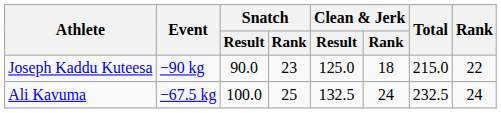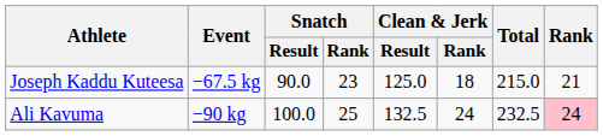 <table class="wikitable" style="font-size:90%">
 <tr>
 <th rowspan="2">Athlete</th>
 <th rowspan="2">Event</th>
 <th colspan="2">Snatch</th>
 <th colspan="2">Clean & Jerk</th>
 <th rowspan="2">Total</th>
 <th rowspan="2">Rank</th>
 </tr>
 <tr style="font-size:95%">
 <th>Result</th>
 <th>Rank</th>
 <th>Result</th>
 <th>Rank</th>
 </tr>
 <tr align=center>
 <td align=left><a href='#'>Joseph Kaddu Kuteesa</a></td>
-<td align=left><a href='#'>−90 kg</a></td>
+<td align=left><a href='#'>−67.5 kg</a></td>
 <td>90.0</td>
 <td>23</td>
 <td>125.0</td>
 <td>18</td>
 <td>215.0</td>
-<td>22</td>
+<td>21</td>
 </tr>
 <tr align=center>
 <td align=left><a href='#'>Ali Kavuma</a></td>
-<td align=left><a href='#'>−67.5 kg</a></td>
+<td align=left><a href='#'>−90 kg</a></td>
 <td>100.0</td>
 <td>25</td>
 <td>132.5</td>
 <td>24</td>
 <td>232.5</td>
-<td>24</td>
+<td style="background: pink;">24</td>
 </tr>
 </table>
